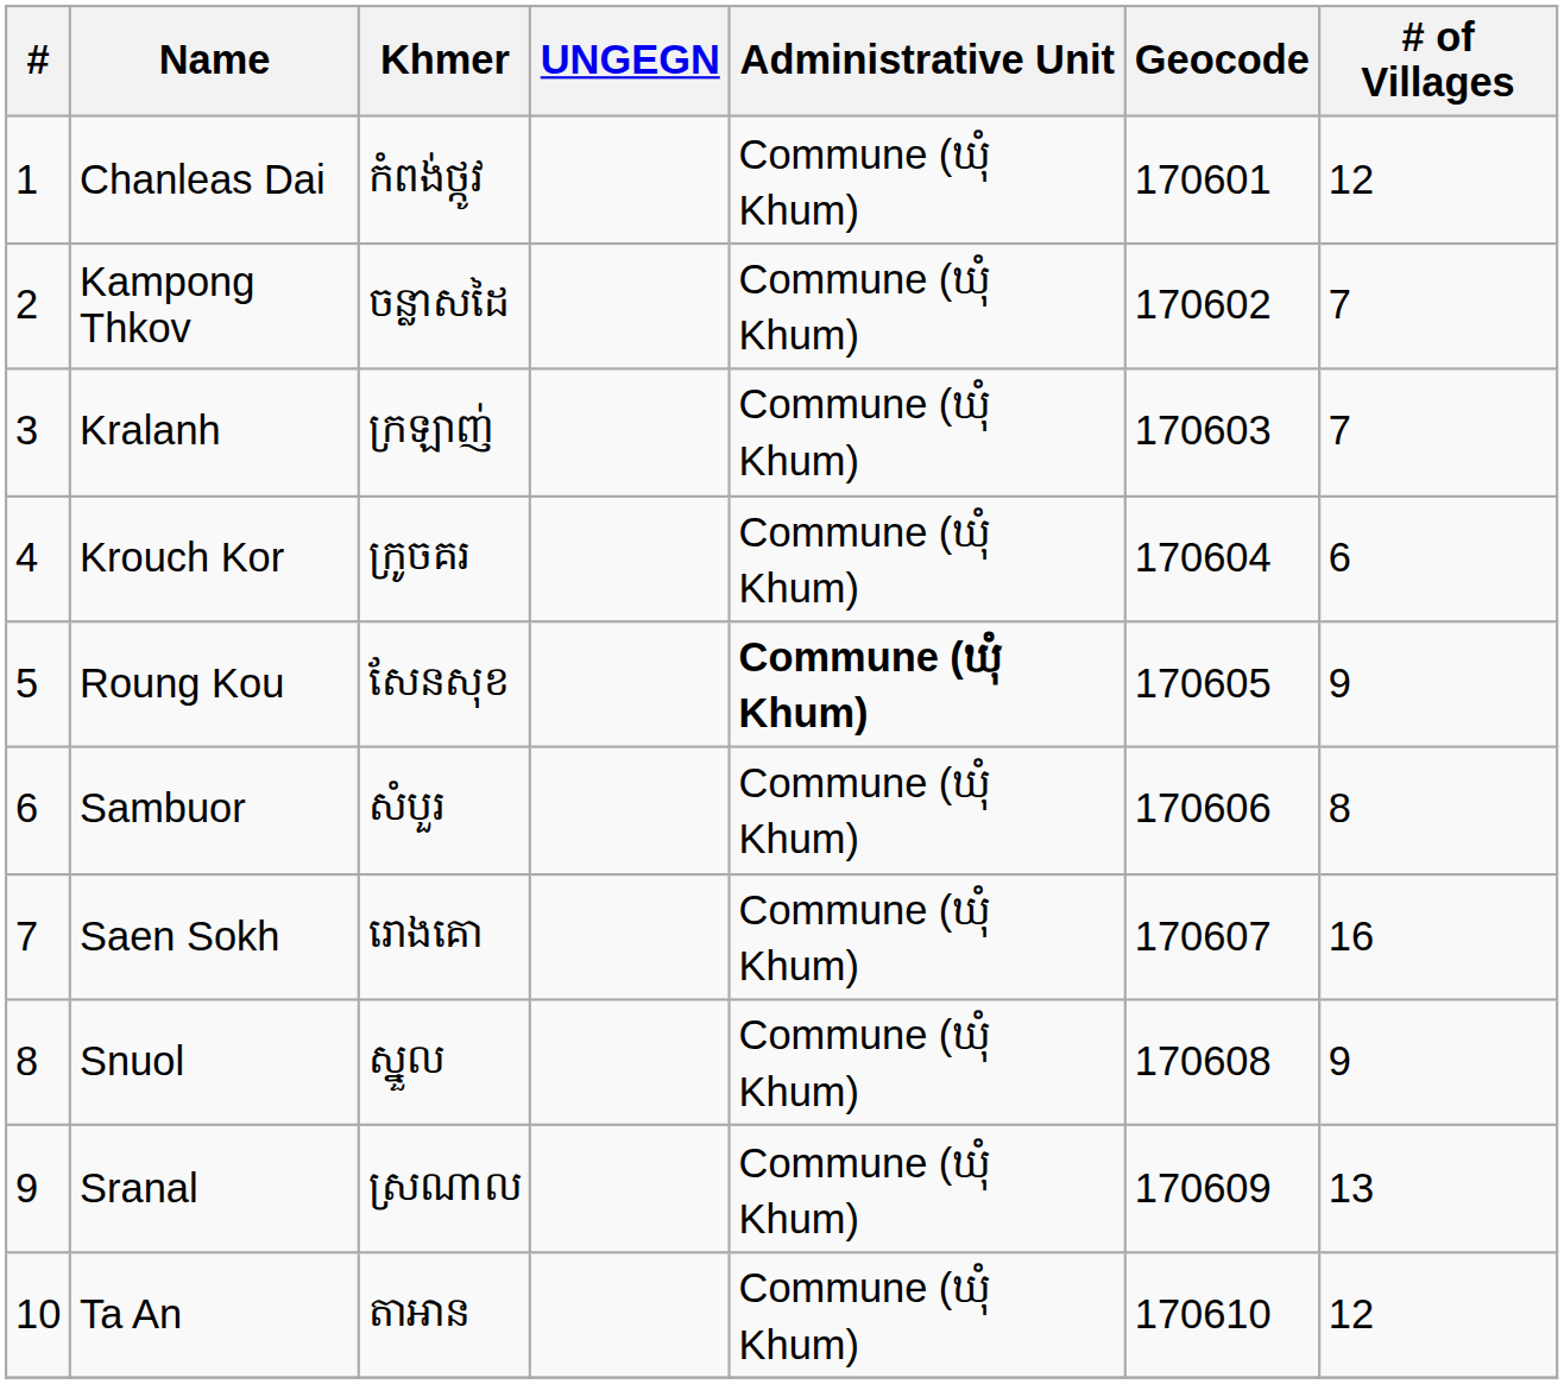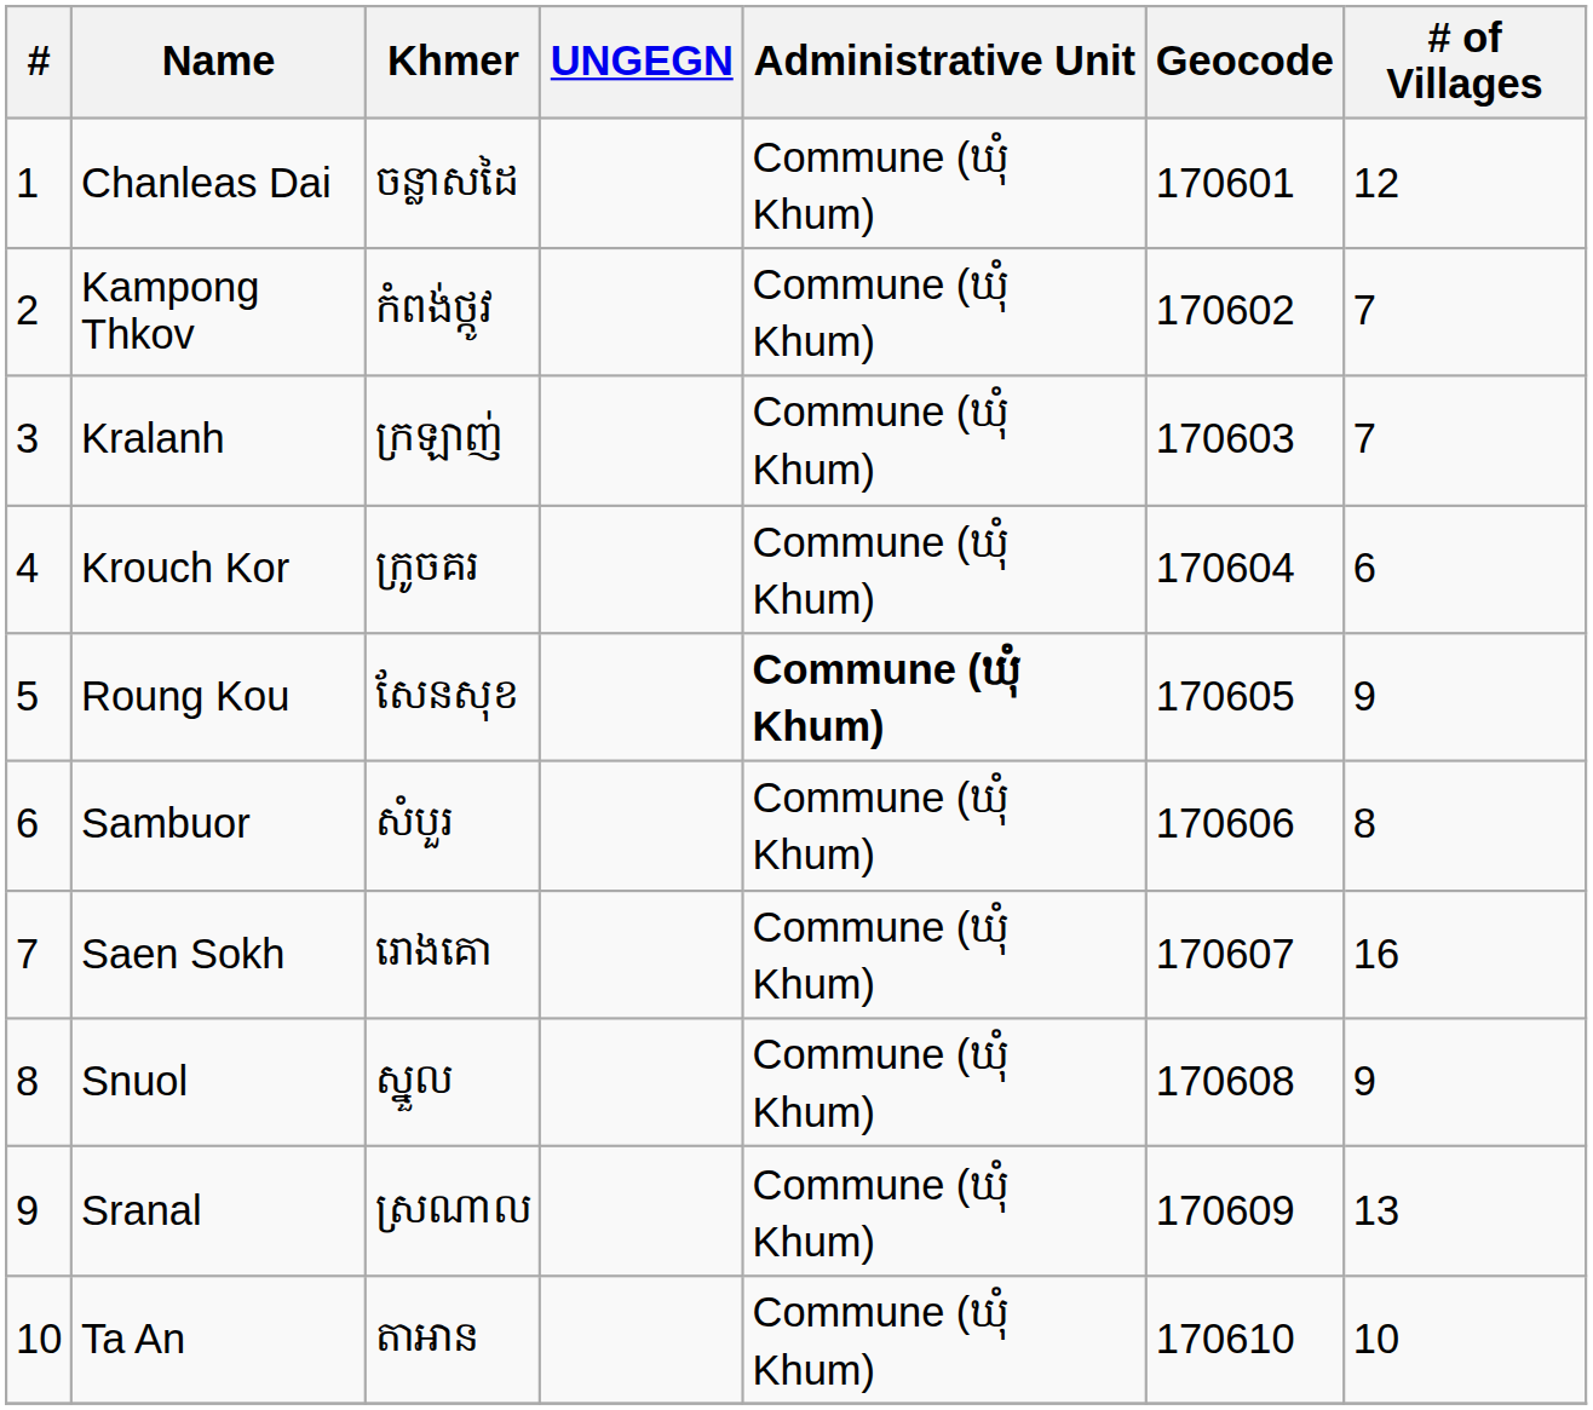 <table class="wikitable sortable">
 <tr>
 <th>#</th>
 <th>Name</th>
 <th>Khmer</th>
 <th><a href='#'>UNGEGN</a></th>
 <th>Administrative Unit</th>
 <th>Geocode</th>
 <th># of Villages</th>
 </tr>
 <tr>
 <td>1</td>
 <td>Chanleas Dai</td>
-<td>កំពង់ថ្កូវ</td>
+<td>ចន្លាសដៃ</td>
 <td></td>
 <td>Commune (ឃុំ Khum)</td>
 <td>170601</td>
 <td>12</td>
 </tr>
 <tr>
 <td>2</td>
 <td>Kampong Thkov</td>
-<td>ចន្លាសដៃ</td>
+<td>កំពង់ថ្កូវ</td>
 <td></td>
 <td>Commune (ឃុំ Khum)</td>
 <td>170602</td>
 <td>7</td>
 </tr>
 <tr>
 <td>3</td>
 <td>Kralanh</td>
 <td>ក្រឡាញ់</td>
 <td></td>
 <td>Commune (ឃុំ Khum)</td>
 <td>170603</td>
 <td>7</td>
 </tr>
 <tr>
 <td>4</td>
 <td>Krouch Kor</td>
 <td>ក្រូចគរ</td>
 <td></td>
 <td>Commune (ឃុំ Khum)</td>
 <td>170604</td>
 <td>6</td>
 </tr>
 <tr>
 <td>5</td>
 <td>Roung Kou</td>
 <td>សែនសុខ</td>
 <td></td>
 <td><strong>Commune (ឃុំ Khum)</strong></td>
 <td>170605</td>
 <td>9</td>
 </tr>
 <tr>
 <td>6</td>
 <td>Sambuor</td>
 <td>សំបួរ</td>
 <td></td>
 <td>Commune (ឃុំ Khum)</td>
 <td>170606</td>
 <td>8</td>
 </tr>
 <tr>
 <td>7</td>
 <td>Saen Sokh</td>
 <td>រោងគោ</td>
 <td></td>
 <td>Commune (ឃុំ Khum)</td>
 <td>170607</td>
 <td>16</td>
 </tr>
 <tr>
 <td>8</td>
 <td>Snuol</td>
 <td>ស្នួល</td>
 <td></td>
 <td>Commune (ឃុំ Khum)</td>
 <td>170608</td>
 <td>9</td>
 </tr>
 <tr>
 <td>9</td>
 <td>Sranal</td>
 <td>ស្រណាល</td>
 <td></td>
 <td>Commune (ឃុំ Khum)</td>
 <td>170609</td>
 <td>13</td>
 </tr>
 <tr>
 <td>10</td>
 <td>Ta An</td>
 <td>តាអាន</td>
 <td></td>
 <td>Commune (ឃុំ Khum)</td>
 <td>170610</td>
-<td>12</td>
+<td>10</td>
 </tr>
 <tr>
 </tr>
 </table>
